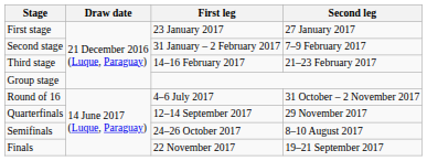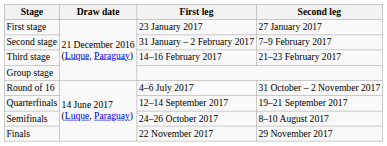 <table class="wikitable">
 <tr>
 <th>Stage</th>
 <th>Draw date</th>
 <th>First leg</th>
 <th>Second leg</th>
 </tr>
 <tr>
 <td>First stage</td>
 <td rowspan=4>21 December 2016<br>(<a href='#'>Luque</a>, <a href='#'>Paraguay</a>)</td>
 <td>23 January 2017</td>
 <td>27 January 2017</td>
 </tr>
 <tr>
 <td>Second stage</td>
 <td>31 January – 2 February 2017</td>
 <td>7–9 February 2017</td>
 </tr>
 <tr>
 <td>Third stage</td>
 <td>14–16 February 2017</td>
 <td>21–23 February 2017</td>
 </tr>
 <tr>
 <td>Group stage</td>
 <td colspan=2></td>
 </tr>
 <tr>
 <td>Round of 16</td>
 <td rowspan=4>14 June 2017<br>(<a href='#'>Luque</a>, <a href='#'>Paraguay</a>)</td>
 <td>4–6 July 2017</td>
 <td>31 October – 2 November 2017</td>
 </tr>
 <tr>
 <td>Quarterfinals</td>
 <td>12–14 September 2017</td>
-<td>29 November 2017</td>
+<td>19–21 September 2017</td>
 </tr>
 <tr>
 <td>Semifinals</td>
 <td>24–26 October 2017</td>
 <td>8–10 August 2017</td>
 </tr>
 <tr>
 <td>Finals</td>
 <td>22 November 2017</td>
-<td>19–21 September 2017</td>
+<td>29 November 2017</td>
 </tr>
 </table>
